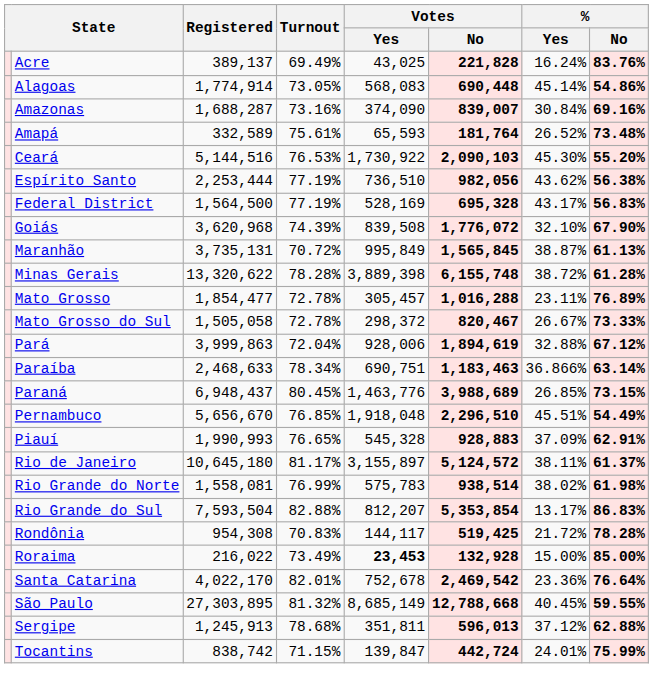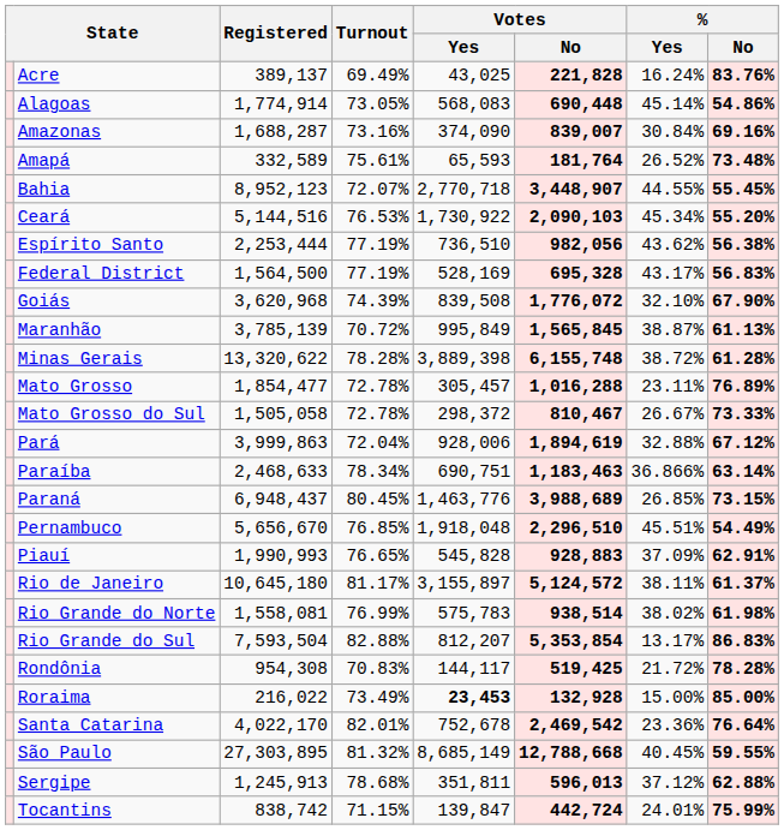 <table class="wikitable sortable" style=text-align:right>
 <tr>
 <th rowspan=2 colspan=2>State</th>
 <th rowspan=2>Registered</th>
 <th rowspan=2>Turnout</th>
 <th colspan=2>Votes</th>
 <th colspan=2>%</th>
 </tr>
 <tr>
 <th>Yes</th>
 <th>No</th>
 <th>Yes</th>
 <th>No</th>
 </tr>
 <tr>
 <td bgcolor=#FFE3E3></td>
 <td align=left><a href='#'>Acre</a></td>
 <td>389,137</td>
 <td>69.49%</td>
 <td>43,025</td>
 <td bgcolor=#FFE3E3><strong>221,828</strong></td>
 <td>16.24%</td>
 <td bgcolor=#FFE3E3><strong>83.76%</strong></td>
 </tr>
 <tr>
 <td bgcolor=#FFE3E3></td>
 <td align=left><a href='#'>Alagoas</a></td>
 <td>1,774,914</td>
 <td>73.05%</td>
 <td>568,083</td>
 <td bgcolor=#FFE3E3><strong>690,448</strong></td>
 <td>45.14%</td>
 <td bgcolor=#FFE3E3><strong>54.86%</strong></td>
 </tr>
 <tr>
 <td bgcolor=#FFE3E3></td>
 <td align=left><a href='#'>Amazonas</a></td>
 <td>1,688,287</td>
 <td>73.16%</td>
 <td>374,090</td>
 <td bgcolor=#FFE3E3><strong>839,007</strong></td>
 <td>30.84%</td>
 <td bgcolor=#FFE3E3><strong>69.16%</strong></td>
 </tr>
 <tr>
 <td bgcolor=#FFE3E3></td>
 <td align=left><a href='#'>Amapá</a></td>
 <td>332,589</td>
 <td>75.61%</td>
 <td>65,593</td>
 <td bgcolor=#FFE3E3><strong>181,764</strong></td>
 <td>26.52%</td>
 <td bgcolor=#FFE3E3><strong>73.48%</strong></td>
 </tr>
 <tr>
 <td bgcolor=#FFE3E3></td>
+<td align=left><a href='#'>Bahia</a></td>
+<td>8,952,123</td>
+<td>72.07%</td>
+<td>2,770,718</td>
+<td bgcolor=#FFE3E3><strong>3,448,907</strong></td>
+<td>44.55%</td>
+<td bgcolor=#FFE3E3><strong>55.45%</strong></td>
+</tr>
+<tr>
+<td bgcolor=#FFE3E3></td>
 <td align=left><a href='#'>Ceará</a></td>
 <td>5,144,516</td>
 <td>76.53%</td>
 <td>1,730,922</td>
 <td bgcolor=#FFE3E3><strong>2,090,103</strong></td>
-<td>45.30%</td>
+<td>45.34%</td>
 <td bgcolor=#FFE3E3><strong>55.20%</strong></td>
 </tr>
 <tr>
 <td bgcolor=#FFE3E3></td>
 <td align=left><a href='#'>Espírito Santo</a></td>
 <td>2,253,444</td>
 <td>77.19%</td>
 <td>736,510</td>
 <td bgcolor=#FFE3E3><strong>982,056</strong></td>
 <td>43.62%</td>
 <td bgcolor=#FFE3E3><strong>56.38%</strong></td>
 </tr>
 <tr>
 <td bgcolor=#FFE3E3></td>
 <td align=left><a href='#'>Federal District</a></td>
 <td>1,564,500</td>
 <td>77.19%</td>
 <td>528,169</td>
 <td bgcolor=#FFE3E3><strong>695,328</strong></td>
 <td>43.17%</td>
 <td bgcolor=#FFE3E3><strong>56.83%</strong></td>
 </tr>
 <tr>
 <td bgcolor=#FFE3E3></td>
 <td align=left><a href='#'>Goiás</a></td>
 <td>3,620,968</td>
 <td>74.39%</td>
 <td>839,508</td>
 <td bgcolor=#FFE3E3><strong>1,776,072</strong></td>
 <td>32.10%</td>
 <td bgcolor=#FFE3E3><strong>67.90%</strong></td>
 </tr>
 <tr>
 <td bgcolor=#FFE3E3></td>
 <td align=left><a href='#'>Maranhão</a></td>
-<td>3,735,131</td>
+<td>3,785,139</td>
 <td>70.72%</td>
 <td>995,849</td>
 <td bgcolor=#FFE3E3><strong>1,565,845</strong></td>
 <td>38.87%</td>
 <td bgcolor=#FFE3E3><strong>61.13%</strong></td>
 </tr>
 <tr>
 <td bgcolor=#FFE3E3></td>
 <td align=left><a href='#'>Minas Gerais</a></td>
 <td>13,320,622</td>
 <td>78.28%</td>
 <td>3,889,398</td>
 <td bgcolor=#FFE3E3><strong>6,155,748</strong></td>
 <td>38.72%</td>
 <td bgcolor=#FFE3E3><strong>61.28%</strong></td>
 </tr>
 <tr>
 <td bgcolor=#FFE3E3></td>
 <td align=left><a href='#'>Mato Grosso</a></td>
 <td>1,854,477</td>
 <td>72.78%</td>
 <td>305,457</td>
 <td bgcolor=#FFE3E3><strong>1,016,288</strong></td>
 <td>23.11%</td>
 <td bgcolor=#FFE3E3><strong>76.89%</strong></td>
 </tr>
 <tr>
 <td bgcolor=#FFE3E3></td>
 <td align=left><a href='#'>Mato Grosso do Sul</a></td>
 <td>1,505,058</td>
 <td>72.78%</td>
 <td>298,372</td>
-<td bgcolor=#FFE3E3><strong>820,467</strong></td>
+<td bgcolor=#FFE3E3><strong>810,467</strong></td>
 <td>26.67%</td>
 <td bgcolor=#FFE3E3><strong>73.33%</strong></td>
 </tr>
 <tr>
 <td bgcolor=#FFE3E3></td>
 <td align=left><a href='#'>Pará</a></td>
 <td>3,999,863</td>
 <td>72.04%</td>
 <td>928,006</td>
 <td bgcolor=#FFE3E3><strong>1,894,619</strong></td>
 <td>32.88%</td>
 <td bgcolor=#FFE3E3><strong>67.12%</strong></td>
 </tr>
 <tr>
 <td bgcolor=#FFE3E3></td>
 <td align=left><a href='#'>Paraíba</a></td>
 <td>2,468,633</td>
 <td>78.34%</td>
 <td>690,751</td>
 <td bgcolor=#FFE3E3><strong>1,183,463</strong></td>
 <td>36.866%</td>
 <td bgcolor=#FFE3E3><strong>63.14%</strong></td>
 </tr>
 <tr>
 <td bgcolor=#FFE3E3></td>
 <td align=left><a href='#'>Paraná</a></td>
 <td>6,948,437</td>
 <td>80.45%</td>
 <td>1,463,776</td>
 <td bgcolor=#FFE3E3><strong>3,988,689</strong></td>
 <td>26.85%</td>
 <td bgcolor=#FFE3E3><strong>73.15%</strong></td>
 </tr>
 <tr>
 <td bgcolor=#FFE3E3></td>
 <td align=left><a href='#'>Pernambuco</a></td>
 <td>5,656,670</td>
 <td>76.85%</td>
 <td>1,918,048</td>
 <td bgcolor=#FFE3E3><strong>2,296,510</strong></td>
 <td>45.51%</td>
 <td bgcolor=#FFE3E3><strong>54.49%</strong></td>
 </tr>
 <tr>
 <td bgcolor=#FFE3E3></td>
 <td align=left><a href='#'>Piauí</a></td>
 <td>1,990,993</td>
 <td>76.65%</td>
-<td>545,328</td>
+<td>545,828</td>
 <td bgcolor=#FFE3E3><strong>928,883</strong></td>
 <td>37.09%</td>
 <td bgcolor=#FFE3E3><strong>62.91%</strong></td>
 </tr>
 <tr>
 <td bgcolor=#FFE3E3></td>
 <td align=left><a href='#'>Rio de Janeiro</a></td>
 <td>10,645,180</td>
 <td>81.17%</td>
 <td>3,155,897</td>
 <td bgcolor=#FFE3E3><strong>5,124,572</strong></td>
 <td>38.11%</td>
 <td bgcolor=#FFE3E3><strong>61.37%</strong></td>
 </tr>
 <tr>
 <td bgcolor=#FFE3E3></td>
 <td align=left><a href='#'>Rio Grande do Norte</a></td>
 <td>1,558,081</td>
 <td>76.99%</td>
 <td>575,783</td>
 <td bgcolor=#FFE3E3><strong>938,514</strong></td>
 <td>38.02%</td>
 <td bgcolor=#FFE3E3><strong>61.98%</strong></td>
 </tr>
 <tr>
 <td bgcolor=#FFE3E3></td>
 <td align=left><a href='#'>Rio Grande do Sul</a></td>
 <td>7,593,504</td>
 <td>82.88%</td>
 <td>812,207</td>
 <td bgcolor=#FFE3E3><strong>5,353,854</strong></td>
 <td>13.17%</td>
 <td bgcolor=#FFE3E3><strong>86.83%</strong></td>
 </tr>
 <tr>
 <td bgcolor=#FFE3E3></td>
 <td align=left><a href='#'>Rondônia</a></td>
 <td>954,308</td>
 <td>70.83%</td>
 <td>144,117</td>
 <td bgcolor=#FFE3E3><strong>519,425</strong></td>
 <td>21.72%</td>
 <td bgcolor=#FFE3E3><strong>78.28%</strong></td>
 </tr>
 <tr>
 <td bgcolor=#FFE3E3></td>
 <td align=left><a href='#'>Roraima</a></td>
 <td>216,022</td>
 <td>73.49%</td>
 <td><strong>23,453</strong></td>
 <td bgcolor=#FFE3E3><strong>132,928</strong></td>
 <td>15.00%</td>
 <td bgcolor=#FFE3E3><strong>85.00%</strong></td>
 </tr>
 <tr>
 <td bgcolor=#FFE3E3></td>
 <td align=left><a href='#'>Santa Catarina</a></td>
 <td>4,022,170</td>
 <td>82.01%</td>
 <td>752,678</td>
 <td bgcolor=#FFE3E3><strong>2,469,542</strong></td>
 <td>23.36%</td>
 <td bgcolor=#FFE3E3><strong>76.64%</strong></td>
 </tr>
 <tr>
 <td bgcolor=#FFE3E3></td>
 <td align=left><a href='#'>São Paulo</a></td>
 <td>27,303,895</td>
 <td>81.32%</td>
 <td>8,685,149</td>
 <td bgcolor=#FFE3E3><strong>12,788,668</strong></td>
 <td>40.45%</td>
 <td bgcolor=#FFE3E3><strong>59.55%</strong></td>
 </tr>
 <tr>
 <td bgcolor=#FFE3E3></td>
 <td align=left><a href='#'>Sergipe</a></td>
 <td>1,245,913</td>
 <td>78.68%</td>
 <td>351,811</td>
 <td bgcolor=#FFE3E3><strong>596,013</strong></td>
 <td>37.12%</td>
 <td bgcolor=#FFE3E3><strong>62.88%</strong></td>
 </tr>
 <tr>
 <td bgcolor=#FFE3E3></td>
 <td align=left><a href='#'>Tocantins</a></td>
 <td>838,742</td>
 <td>71.15%</td>
 <td>139,847</td>
 <td bgcolor=#FFE3E3><strong>442,724</strong></td>
 <td>24.01%</td>
 <td bgcolor=#FFE3E3><strong>75.99%</strong></td>
 </tr>
 </table>
